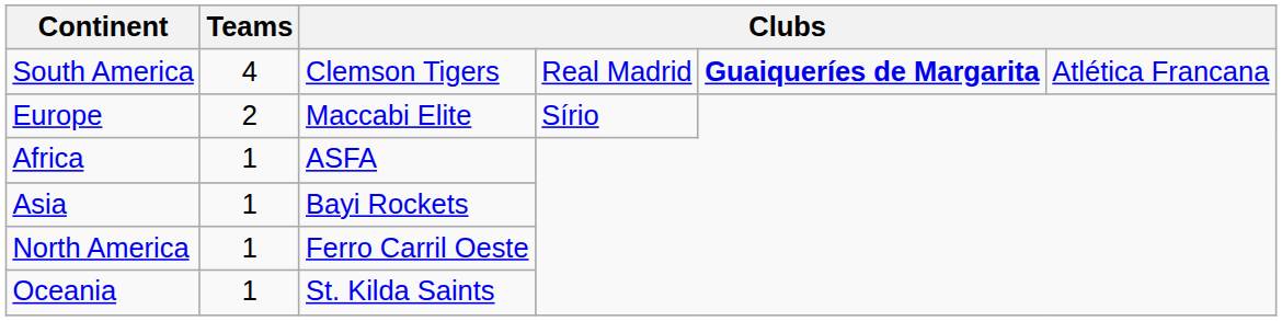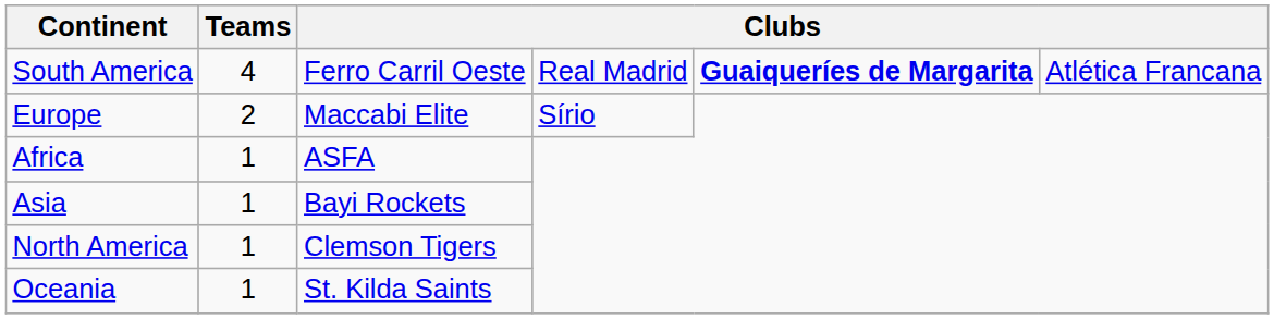 <table class="wikitable" style="margin-left:0.5em;">
 <tr>
 <th>Continent</th>
 <th>Teams</th>
 <th colspan=5>Clubs</th>
 </tr>
 <tr>
 <td><a href='#'>South America</a></td>
 <td align=center>4</td>
-<td> <a href='#'>Clemson Tigers</a></td>
+<td> <a href='#'>Ferro Carril Oeste</a></td>
 <td> <a href='#'>Real Madrid</a></td>
 <td><strong> <a href='#'>Guaiqueríes de Margarita</a></strong></td>
 <td> <a href='#'>Atlética Francana</a></td>
 </tr>
 <tr>
 <td><a href='#'>Europe</a></td>
 <td align=center>2</td>
 <td> <a href='#'>Maccabi Elite</a></td>
 <td> <a href='#'>Sírio</a></td>
 </tr>
 <tr>
 <td><a href='#'>Africa</a></td>
 <td align=center>1</td>
 <td> <a href='#'>ASFA</a></td>
 </tr>
 <tr>
 <td><a href='#'>Asia</a></td>
 <td align=center>1</td>
 <td> <a href='#'>Bayi Rockets</a></td>
 </tr>
 <tr>
 <td><a href='#'>North America</a></td>
 <td align=center>1</td>
-<td> <a href='#'>Ferro Carril Oeste</a></td>
+<td> <a href='#'>Clemson Tigers</a></td>
 </tr>
 <tr>
 <td><a href='#'>Oceania</a></td>
 <td align=center>1</td>
 <td> <a href='#'>St. Kilda Saints</a></td>
 </tr>
 </table>
